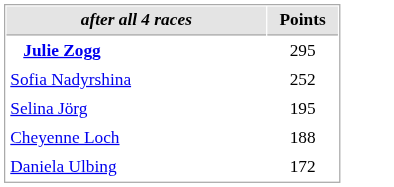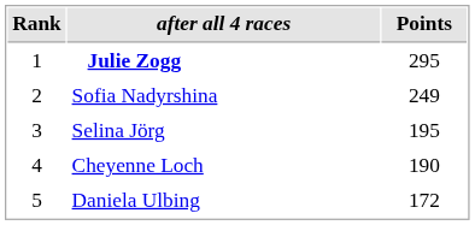 <table cellspacing="1" cellpadding="3" style="border:1px solid #aaa; font-size:86%;">
 <tr style="background:#e4e4e4;">
+<th style="border-bottom:1px solid #aaa; width:10px;">Rank</th>
 <th style="border-bottom:1px solid #aaa; width:200px;"><em>after all 4 races</em></th>
 <th style="border-bottom:1px solid #aaa; width:50px;">Points</th>
 </tr>
 <tr>
+<td align=center>1</td>
 <td><strong>   <a href='#'>Julie Zogg</a></strong></td>
 <td align=center>295</td>
 </tr>
 <tr>
+<td align=center>2</td>
 <td> <a href='#'>Sofia Nadyrshina</a></td>
-<td align=center>252</td>
+<td align=center>249</td>
 </tr>
 <tr>
+<td align=center>3</td>
 <td> <a href='#'>Selina Jörg</a></td>
 <td align=center>195</td>
 </tr>
 <tr>
+<td align=center>4</td>
 <td> <a href='#'>Cheyenne Loch</a></td>
-<td align=center>188</td>
+<td align=center>190</td>
 </tr>
 <tr>
+<td align=center>5</td>
 <td> <a href='#'>Daniela Ulbing</a></td>
 <td align=center>172</td>
 </tr>
 </table>
